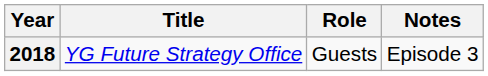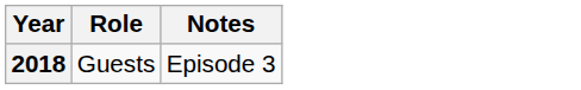 <table class="wikitable plainrowheaders sortable">
 <tr>
 <th scope="col">Year</th>
-<th scope="col">Title</th>
 <th scope="col">Role</th>
 <th scope="col">Notes</th>
 </tr>
 <tr>
 <th scope="row">2018</th>
-<td><em><a href='#'>YG Future Strategy Office</a></em></td>
 <td>Guests</td>
 <td>Episode 3</td>
 </tr>
 </table>
